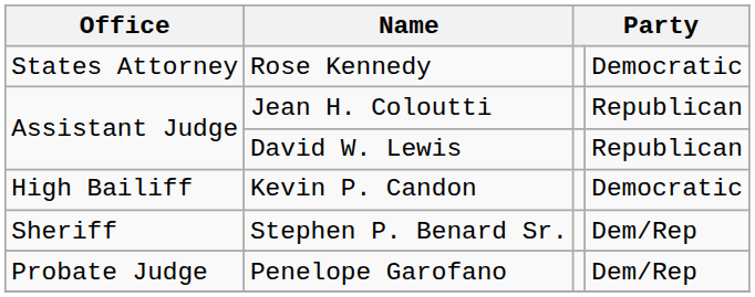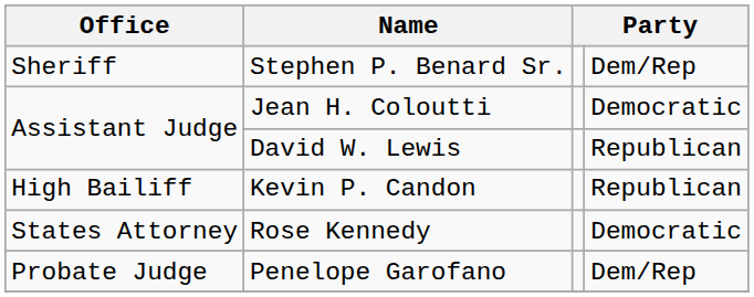 <table class="wikitable sortable">
 <tr>
 <th>Office</th>
 <th>Name</th>
 <th colspan="2">Party</th>
 </tr>
 <tr>
-<td>States Attorney</td>
-<td>Rose Kennedy</td>
+<td>Sheriff</td>
+<td>Stephen P. Benard Sr.</td>
 <td></td>
-<td>Democratic</td>
+<td>Dem/Rep</td>
 </tr>
 <tr>
 <td rowspan=2>Assistant Judge</td>
 <td>Jean H. Coloutti</td>
 <td></td>
-<td>Republican</td>
+<td>Democratic</td>
 </tr>
 <tr>
 <td>David W. Lewis</td>
 <td></td>
 <td>Republican</td>
 </tr>
 <tr>
 <td>High Bailiff</td>
 <td>Kevin P. Candon</td>
 <td></td>
-<td>Democratic</td>
+<td>Republican</td>
 </tr>
 <tr>
-<td>Sheriff</td>
-<td>Stephen P. Benard Sr.</td>
+<td>States Attorney</td>
+<td>Rose Kennedy</td>
 <td></td>
-<td>Dem/Rep</td>
+<td>Democratic</td>
 </tr>
 <tr>
 <td>Probate Judge</td>
 <td>Penelope Garofano</td>
 <td></td>
 <td>Dem/Rep</td>
 </tr>
 <tr>
 </tr>
 </table>
